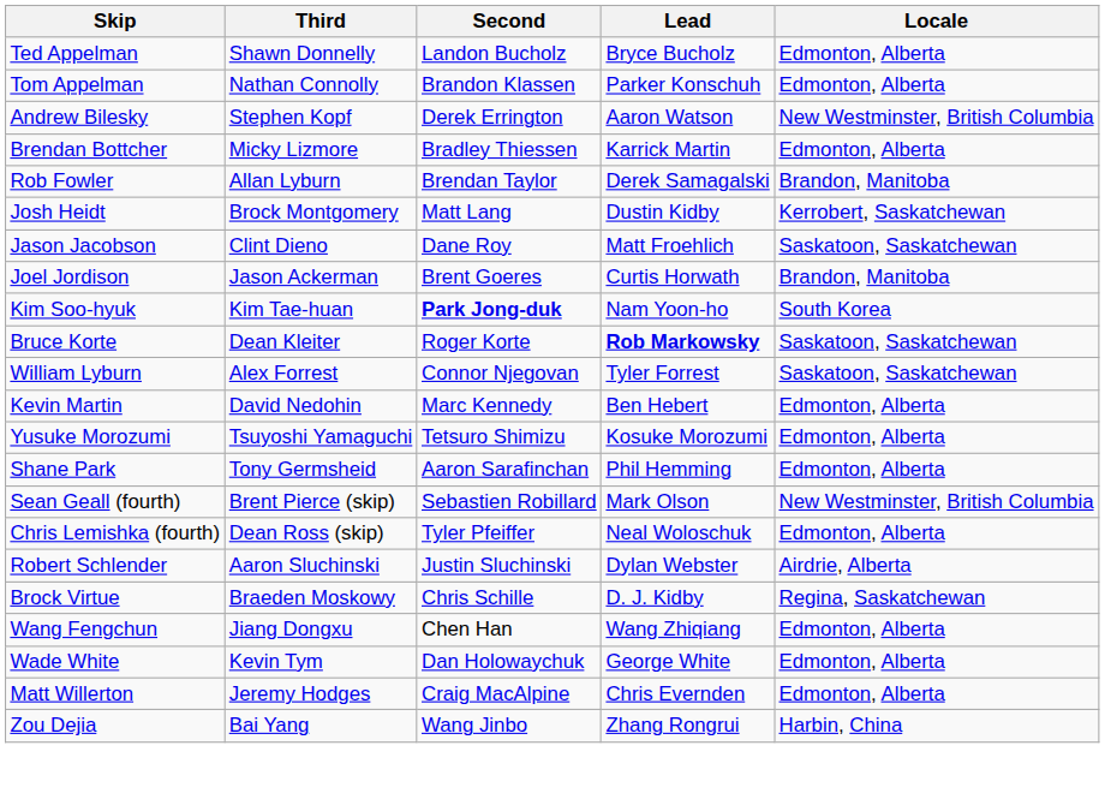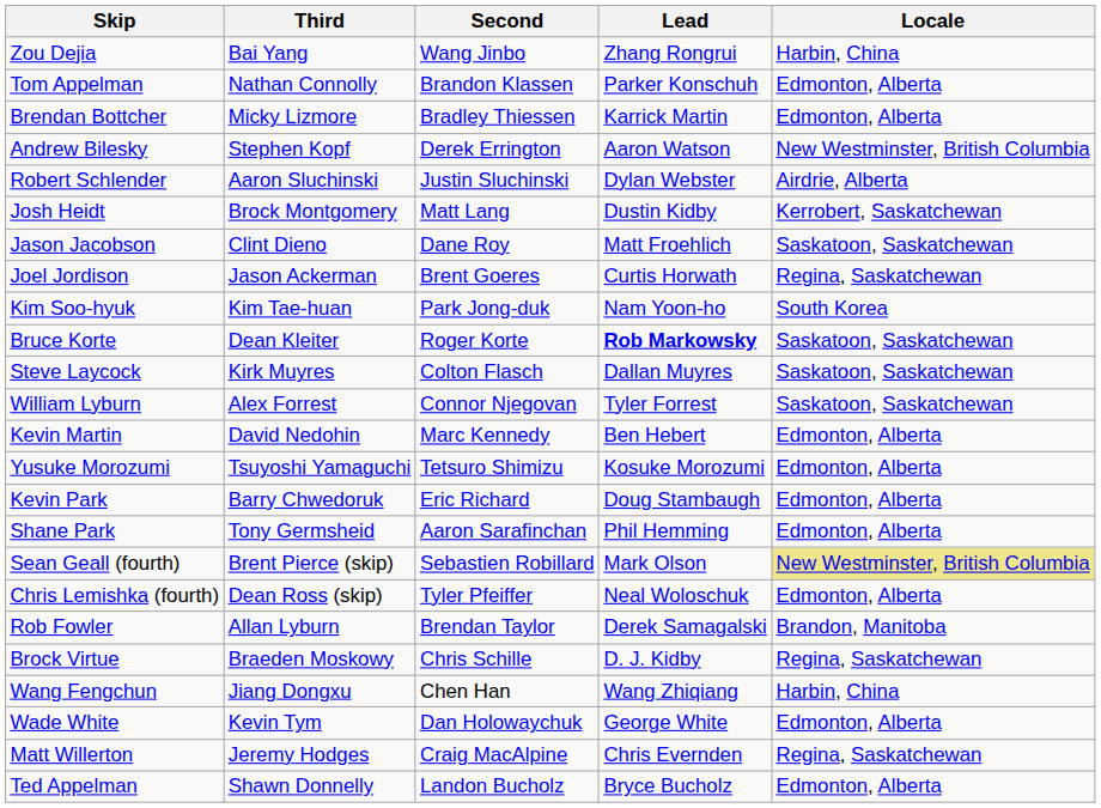 <table class=wikitable>
 <tr>
 <th>Skip</th>
 <th>Third</th>
 <th>Second</th>
 <th>Lead</th>
 <th>Locale</th>
 </tr>
 <tr>
-<td><a href='#'>Ted Appelman</a></td>
-<td><a href='#'>Shawn Donnelly</a></td>
-<td><a href='#'>Landon Bucholz</a></td>
-<td><a href='#'>Bryce Bucholz</a></td>
-<td> <a href='#'>Edmonton</a>, <a href='#'>Alberta</a></td>
+<td><a href='#'>Zou Dejia</a></td>
+<td><a href='#'>Bai Yang</a></td>
+<td><a href='#'>Wang Jinbo</a></td>
+<td><a href='#'>Zhang Rongrui</a></td>
+<td> <a href='#'>Harbin</a>, <a href='#'>China</a></td>
 </tr>
 <tr>
 <td><a href='#'>Tom Appelman</a></td>
 <td><a href='#'>Nathan Connolly</a></td>
 <td><a href='#'>Brandon Klassen</a></td>
 <td><a href='#'>Parker Konschuh</a></td>
+<td> <a href='#'>Edmonton</a>, <a href='#'>Alberta</a></td>
+</tr>
+<tr>
+<td><a href='#'>Brendan Bottcher</a></td>
+<td><a href='#'>Micky Lizmore</a></td>
+<td><a href='#'>Bradley Thiessen</a></td>
+<td><a href='#'>Karrick Martin</a></td>
 <td> <a href='#'>Edmonton</a>, <a href='#'>Alberta</a></td>
 </tr>
 <tr>
 <td><a href='#'>Andrew Bilesky</a></td>
 <td><a href='#'>Stephen Kopf</a></td>
 <td><a href='#'>Derek Errington</a></td>
 <td><a href='#'>Aaron Watson</a></td>
 <td> <a href='#'>New Westminster</a>, <a href='#'>British Columbia</a></td>
 </tr>
 <tr>
-<td><a href='#'>Brendan Bottcher</a></td>
-<td><a href='#'>Micky Lizmore</a></td>
-<td><a href='#'>Bradley Thiessen</a></td>
-<td><a href='#'>Karrick Martin</a></td>
-<td> <a href='#'>Edmonton</a>, <a href='#'>Alberta</a></td>
-</tr>
-<tr>
-<td><a href='#'>Rob Fowler</a></td>
-<td><a href='#'>Allan Lyburn</a></td>
-<td><a href='#'>Brendan Taylor</a></td>
-<td><a href='#'>Derek Samagalski</a></td>
-<td> <a href='#'>Brandon</a>, <a href='#'>Manitoba</a></td>
+<td><a href='#'>Robert Schlender</a></td>
+<td><a href='#'>Aaron Sluchinski</a></td>
+<td><a href='#'>Justin Sluchinski</a></td>
+<td><a href='#'>Dylan Webster</a></td>
+<td> <a href='#'>Airdrie</a>, <a href='#'>Alberta</a></td>
 </tr>
 <tr>
 <td><a href='#'>Josh Heidt</a></td>
 <td><a href='#'>Brock Montgomery</a></td>
 <td><a href='#'>Matt Lang</a></td>
 <td><a href='#'>Dustin Kidby</a></td>
 <td> <a href='#'>Kerrobert</a>, <a href='#'>Saskatchewan</a></td>
 </tr>
 <tr>
 <td><a href='#'>Jason Jacobson</a></td>
 <td><a href='#'>Clint Dieno</a></td>
 <td><a href='#'>Dane Roy</a></td>
 <td><a href='#'>Matt Froehlich</a></td>
 <td> <a href='#'>Saskatoon</a>, <a href='#'>Saskatchewan</a></td>
 </tr>
 <tr>
 <td><a href='#'>Joel Jordison</a></td>
 <td><a href='#'>Jason Ackerman</a></td>
 <td><a href='#'>Brent Goeres</a></td>
 <td><a href='#'>Curtis Horwath</a></td>
-<td> <a href='#'>Brandon</a>, <a href='#'>Manitoba</a></td>
+<td> <a href='#'>Regina</a>, <a href='#'>Saskatchewan</a></td>
 </tr>
 <tr>
 <td><a href='#'>Kim Soo-hyuk</a></td>
 <td><a href='#'>Kim Tae-huan</a></td>
-<td><strong><a href='#'>Park Jong-duk</a></strong></td>
+<td><a href='#'>Park Jong-duk</a></td>
 <td><a href='#'>Nam Yoon-ho</a></td>
 <td> <a href='#'>South Korea</a></td>
 </tr>
 <tr>
 <td><a href='#'>Bruce Korte</a></td>
 <td><a href='#'>Dean Kleiter</a></td>
 <td><a href='#'>Roger Korte</a></td>
 <td><strong><a href='#'>Rob Markowsky</a></strong></td>
+<td> <a href='#'>Saskatoon</a>, <a href='#'>Saskatchewan</a></td>
+</tr>
+<tr>
+<td><a href='#'>Steve Laycock</a></td>
+<td><a href='#'>Kirk Muyres</a></td>
+<td><a href='#'>Colton Flasch</a></td>
+<td><a href='#'>Dallan Muyres</a></td>
 <td> <a href='#'>Saskatoon</a>, <a href='#'>Saskatchewan</a></td>
 </tr>
 <tr>
 <td><a href='#'>William Lyburn</a></td>
 <td><a href='#'>Alex Forrest</a></td>
 <td><a href='#'>Connor Njegovan</a></td>
 <td><a href='#'>Tyler Forrest</a></td>
 <td> <a href='#'>Saskatoon</a>, <a href='#'>Saskatchewan</a></td>
 </tr>
 <tr>
 <td><a href='#'>Kevin Martin</a></td>
 <td><a href='#'>David Nedohin</a></td>
 <td><a href='#'>Marc Kennedy</a></td>
 <td><a href='#'>Ben Hebert</a></td>
 <td> <a href='#'>Edmonton</a>, <a href='#'>Alberta</a></td>
 </tr>
 <tr>
 <td><a href='#'>Yusuke Morozumi</a></td>
 <td><a href='#'>Tsuyoshi Yamaguchi</a></td>
 <td><a href='#'>Tetsuro Shimizu</a></td>
 <td><a href='#'>Kosuke Morozumi</a></td>
 <td> <a href='#'>Edmonton</a>, <a href='#'>Alberta</a></td>
 </tr>
 <tr>
+<td><a href='#'>Kevin Park</a></td>
+<td><a href='#'>Barry Chwedoruk</a></td>
+<td><a href='#'>Eric Richard</a></td>
+<td><a href='#'>Doug Stambaugh</a></td>
+<td> <a href='#'>Edmonton</a>, <a href='#'>Alberta</a></td>
+</tr>
+<tr>
 <td><a href='#'>Shane Park</a></td>
 <td><a href='#'>Tony Germsheid</a></td>
 <td><a href='#'>Aaron Sarafinchan</a></td>
 <td><a href='#'>Phil Hemming</a></td>
 <td> <a href='#'>Edmonton</a>, <a href='#'>Alberta</a></td>
 </tr>
 <tr>
 <td><a href='#'>Sean Geall</a> (fourth)</td>
 <td><a href='#'>Brent Pierce</a> (skip)</td>
 <td><a href='#'>Sebastien Robillard</a></td>
 <td><a href='#'>Mark Olson</a></td>
-<td> <a href='#'>New Westminster</a>, <a href='#'>British Columbia</a></td>
+<td style="background: khaki;"> <a href='#'>New Westminster</a>, <a href='#'>British Columbia</a></td>
 </tr>
 <tr>
 <td><a href='#'>Chris Lemishka</a> (fourth)</td>
 <td><a href='#'>Dean Ross</a> (skip)</td>
 <td><a href='#'>Tyler Pfeiffer</a></td>
 <td><a href='#'>Neal Woloschuk</a></td>
 <td> <a href='#'>Edmonton</a>, <a href='#'>Alberta</a></td>
 </tr>
 <tr>
-<td><a href='#'>Robert Schlender</a></td>
-<td><a href='#'>Aaron Sluchinski</a></td>
-<td><a href='#'>Justin Sluchinski</a></td>
-<td><a href='#'>Dylan Webster</a></td>
-<td> <a href='#'>Airdrie</a>, <a href='#'>Alberta</a></td>
+<td><a href='#'>Rob Fowler</a></td>
+<td><a href='#'>Allan Lyburn</a></td>
+<td><a href='#'>Brendan Taylor</a></td>
+<td><a href='#'>Derek Samagalski</a></td>
+<td> <a href='#'>Brandon</a>, <a href='#'>Manitoba</a></td>
 </tr>
 <tr>
 <td><a href='#'>Brock Virtue</a></td>
 <td><a href='#'>Braeden Moskowy</a></td>
 <td><a href='#'>Chris Schille</a></td>
 <td><a href='#'>D. J. Kidby</a></td>
 <td> <a href='#'>Regina</a>, <a href='#'>Saskatchewan</a></td>
 </tr>
 <tr>
 <td><a href='#'>Wang Fengchun</a></td>
 <td><a href='#'>Jiang Dongxu</a></td>
 <td>Chen Han</td>
 <td><a href='#'>Wang Zhiqiang</a></td>
-<td> <a href='#'>Edmonton</a>, <a href='#'>Alberta</a></td>
+<td> <a href='#'>Harbin</a>, <a href='#'>China</a></td>
 </tr>
 <tr>
 <td><a href='#'>Wade White</a></td>
 <td><a href='#'>Kevin Tym</a></td>
 <td><a href='#'>Dan Holowaychuk</a></td>
 <td><a href='#'>George White</a></td>
 <td> <a href='#'>Edmonton</a>, <a href='#'>Alberta</a></td>
 </tr>
 <tr>
 <td><a href='#'>Matt Willerton</a></td>
 <td><a href='#'>Jeremy Hodges</a></td>
 <td><a href='#'>Craig MacAlpine</a></td>
 <td><a href='#'>Chris Evernden</a></td>
+<td> <a href='#'>Regina</a>, <a href='#'>Saskatchewan</a></td>
+</tr>
+<tr>
+<td><a href='#'>Ted Appelman</a></td>
+<td><a href='#'>Shawn Donnelly</a></td>
+<td><a href='#'>Landon Bucholz</a></td>
+<td><a href='#'>Bryce Bucholz</a></td>
 <td> <a href='#'>Edmonton</a>, <a href='#'>Alberta</a></td>
 </tr>
-<tr>
-<td><a href='#'>Zou Dejia</a></td>
-<td><a href='#'>Bai Yang</a></td>
-<td><a href='#'>Wang Jinbo</a></td>
-<td><a href='#'>Zhang Rongrui</a></td>
-<td> <a href='#'>Harbin</a>, <a href='#'>China</a></td>
-</tr>
 </table>
